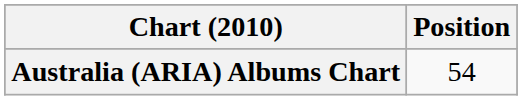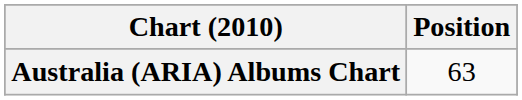 <table class="wikitable sortable plainrowheaders" style="text-align:center">
 <tr>
 <th scope="col">Chart (2010)</th>
 <th scope="col">Position</th>
 </tr>
 <tr>
 <th scope="row">Australia (ARIA) Albums Chart</th>
-<td>54</td>
+<td>63</td>
 </tr>
 </table>
